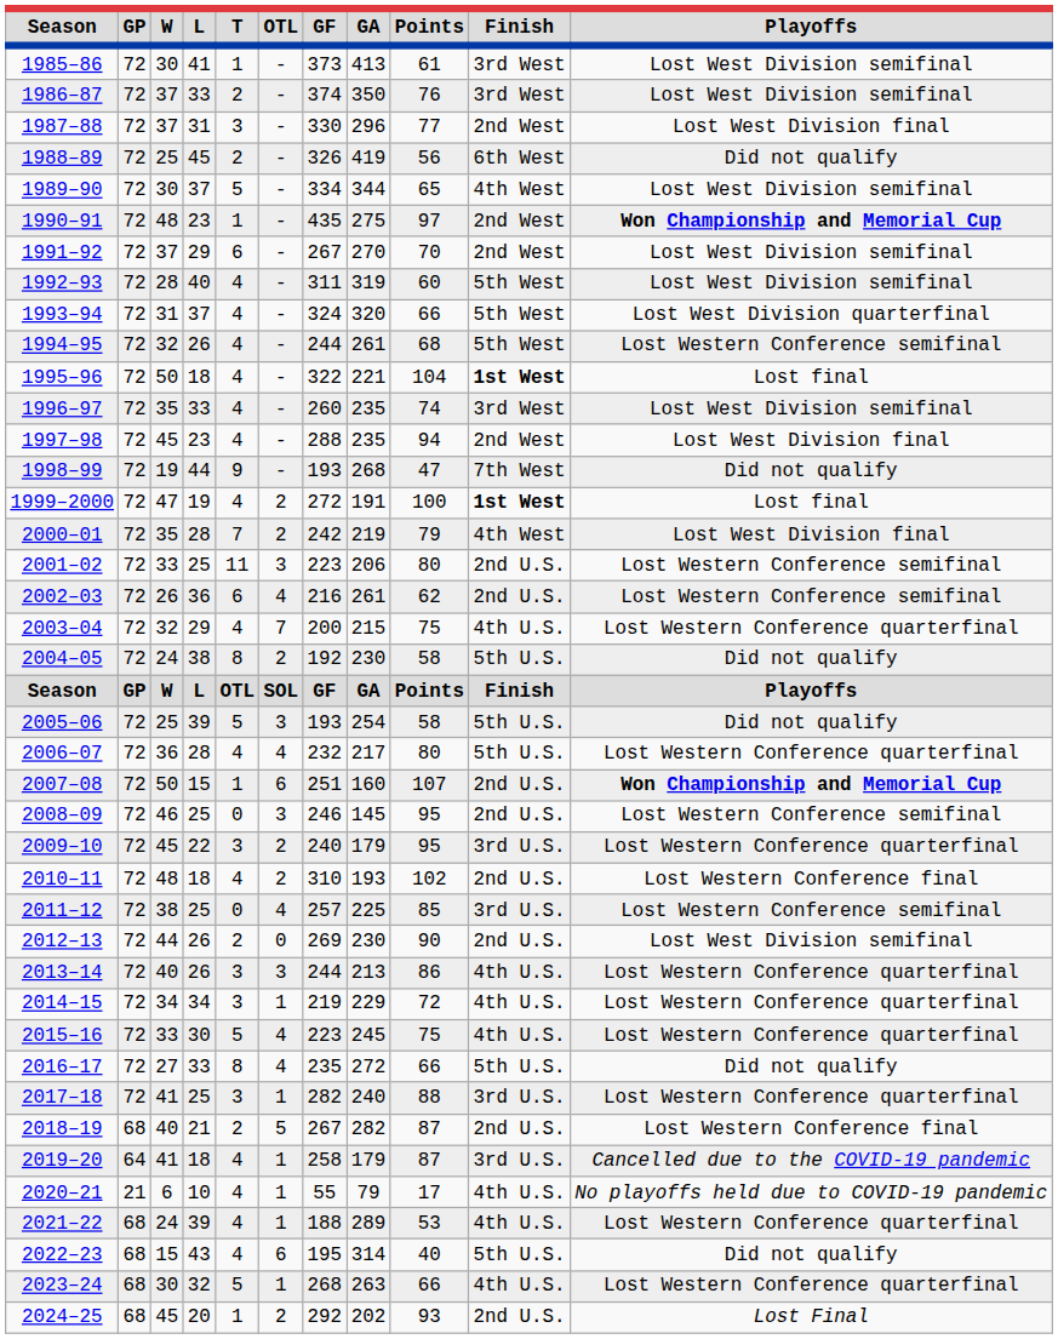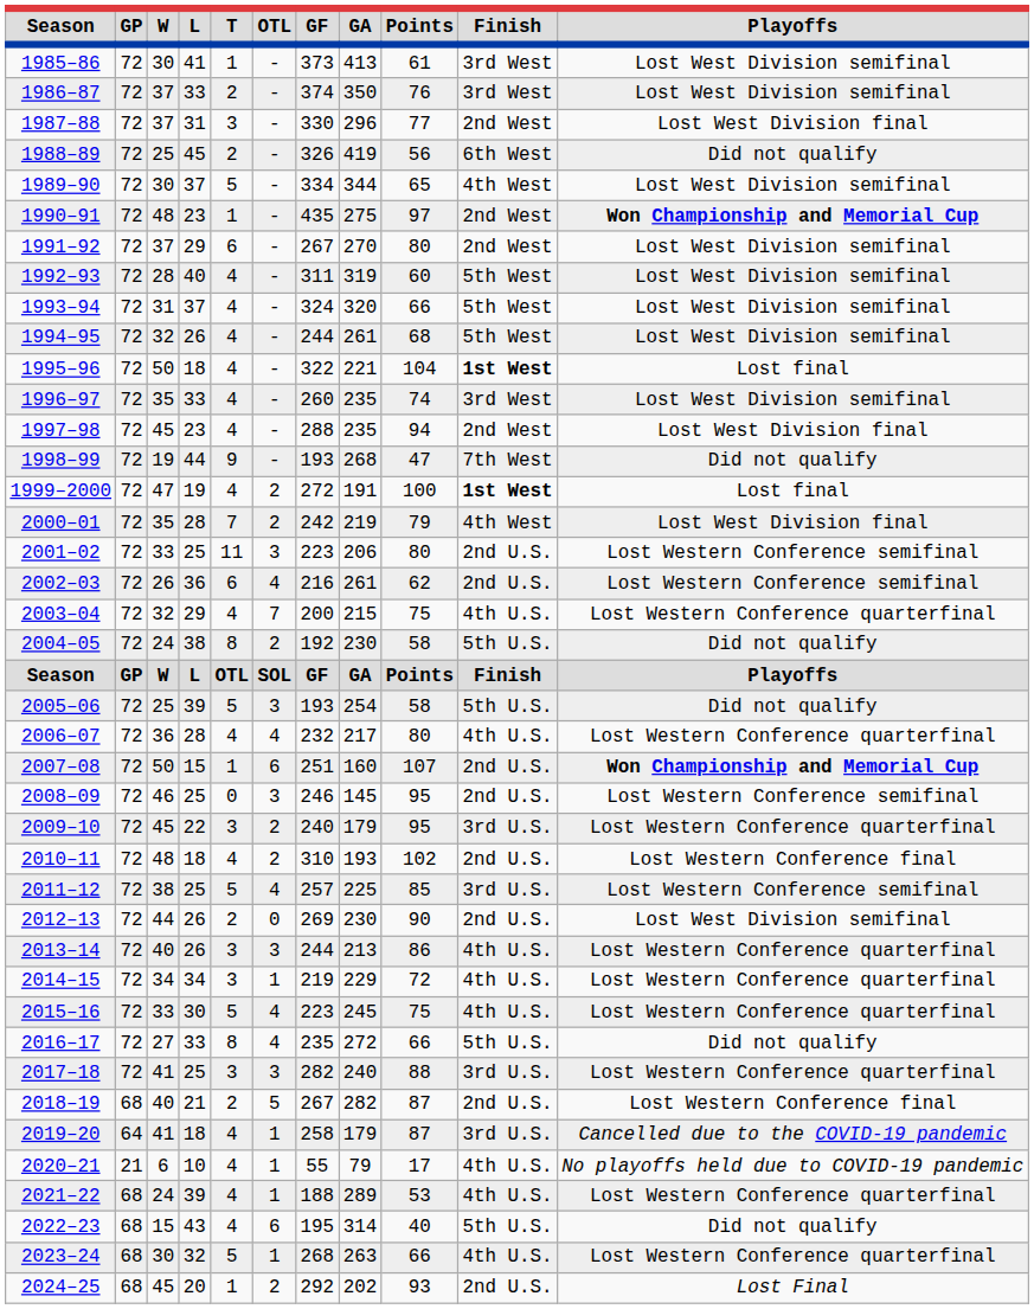 <table class="wikitable">
 <tr style="text-align:center; background:#ddd; border-top:#E03A3E 5px solid; border-bottom:#0039A6 5px solid">
 <td><strong>Season</strong></td>
 <td><strong>GP </strong></td>
 <td><strong> W </strong></td>
 <td><strong> L </strong></td>
 <td><strong> T </strong></td>
 <td><strong>OTL</strong></td>
 <td><strong>GF </strong></td>
 <td><strong>GA </strong></td>
 <td><strong>Points</strong></td>
 <td><strong>Finish</strong></td>
 <td><strong>Playoffs</strong></td>
 </tr>
 <tr style="text-align:center;">
 <td><a href='#'>1985–86</a></td>
 <td>72</td>
 <td>30</td>
 <td>41</td>
 <td>1</td>
 <td>-</td>
 <td>373</td>
 <td>413</td>
 <td>61</td>
 <td>3rd West</td>
 <td>Lost West Division semifinal</td>
 </tr>
 <tr style="text-align:center; background:#eee;">
 <td><a href='#'>1986–87</a></td>
 <td>72</td>
 <td>37</td>
 <td>33</td>
 <td>2</td>
 <td>-</td>
 <td>374</td>
 <td>350</td>
 <td>76</td>
 <td>3rd West</td>
 <td>Lost West Division semifinal</td>
 </tr>
 <tr style="text-align:center;">
 <td><a href='#'>1987–88</a></td>
 <td>72</td>
 <td>37</td>
 <td>31</td>
 <td>3</td>
 <td>-</td>
 <td>330</td>
 <td>296</td>
 <td>77</td>
 <td>2nd West</td>
 <td>Lost West Division final</td>
 </tr>
 <tr style="text-align:center; background:#eee;">
 <td><a href='#'>1988–89</a></td>
 <td>72</td>
 <td>25</td>
 <td>45</td>
 <td>2</td>
 <td>-</td>
 <td>326</td>
 <td>419</td>
 <td>56</td>
 <td>6th West</td>
 <td>Did not qualify</td>
 </tr>
 <tr style="text-align:center;">
 <td><a href='#'>1989–90</a></td>
 <td>72</td>
 <td>30</td>
 <td>37</td>
 <td>5</td>
 <td>-</td>
 <td>334</td>
 <td>344</td>
 <td>65</td>
 <td>4th West</td>
 <td>Lost West Division semifinal</td>
 </tr>
 <tr style="text-align:center; background:#eee;">
 <td><a href='#'>1990–91</a></td>
 <td>72</td>
 <td>48</td>
 <td>23</td>
 <td>1</td>
 <td>-</td>
 <td>435</td>
 <td>275</td>
 <td>97</td>
 <td>2nd West</td>
 <td><strong>Won <a href='#'>Championship</a> and <a href='#'>Memorial Cup</a></strong></td>
 </tr>
 <tr style="text-align:center;">
 <td><a href='#'>1991–92</a></td>
 <td>72</td>
 <td>37</td>
 <td>29</td>
 <td>6</td>
 <td>-</td>
 <td>267</td>
 <td>270</td>
-<td>70</td>
+<td>80</td>
 <td>2nd West</td>
 <td>Lost West Division semifinal</td>
 </tr>
 <tr style="text-align:center; background:#eee;">
 <td><a href='#'>1992–93</a></td>
 <td>72</td>
 <td>28</td>
 <td>40</td>
 <td>4</td>
 <td>-</td>
 <td>311</td>
 <td>319</td>
 <td>60</td>
 <td>5th West</td>
 <td>Lost West Division semifinal</td>
 </tr>
 <tr style="text-align:center;">
 <td><a href='#'>1993–94</a></td>
 <td>72</td>
 <td>31</td>
 <td>37</td>
 <td>4</td>
 <td>-</td>
 <td>324</td>
 <td>320</td>
 <td>66</td>
 <td>5th West</td>
-<td>Lost West Division quarterfinal</td>
+<td>Lost West Division semifinal</td>
 </tr>
 <tr style="text-align:center; background:#eee;">
 <td><a href='#'>1994–95</a></td>
 <td>72</td>
 <td>32</td>
 <td>26</td>
 <td>4</td>
 <td>-</td>
 <td>244</td>
 <td>261</td>
 <td>68</td>
 <td>5th West</td>
-<td>Lost Western Conference semifinal</td>
+<td>Lost West Division semifinal</td>
 </tr>
 <tr style="text-align:center;">
 <td><a href='#'>1995–96</a></td>
 <td>72</td>
 <td>50</td>
 <td>18</td>
 <td>4</td>
 <td>-</td>
 <td>322</td>
 <td>221</td>
 <td>104</td>
 <td><strong>1st West</strong></td>
 <td>Lost final</td>
 </tr>
 <tr style="text-align:center; background:#eee;">
 <td><a href='#'>1996–97</a></td>
 <td>72</td>
 <td>35</td>
 <td>33</td>
 <td>4</td>
 <td>-</td>
 <td>260</td>
 <td>235</td>
 <td>74</td>
 <td>3rd West</td>
 <td>Lost West Division semifinal</td>
 </tr>
 <tr style="text-align:center;">
 <td><a href='#'>1997–98</a></td>
 <td>72</td>
 <td>45</td>
 <td>23</td>
 <td>4</td>
 <td>-</td>
 <td>288</td>
 <td>235</td>
 <td>94</td>
 <td>2nd West</td>
 <td>Lost West Division final</td>
 </tr>
 <tr style="text-align:center; background:#eee;">
 <td><a href='#'>1998–99</a></td>
 <td>72</td>
 <td>19</td>
 <td>44</td>
 <td>9</td>
 <td>-</td>
 <td>193</td>
 <td>268</td>
 <td>47</td>
 <td>7th West</td>
 <td>Did not qualify</td>
 </tr>
 <tr style="text-align:center;">
 <td><a href='#'>1999–2000</a></td>
 <td>72</td>
 <td>47</td>
 <td>19</td>
 <td>4</td>
 <td>2</td>
 <td>272</td>
 <td>191</td>
 <td>100</td>
 <td><strong>1st West</strong></td>
 <td>Lost final</td>
 </tr>
 <tr style="text-align:center; background:#eee;">
 <td><a href='#'>2000–01</a></td>
 <td>72</td>
 <td>35</td>
 <td>28</td>
 <td>7</td>
 <td>2</td>
 <td>242</td>
 <td>219</td>
 <td>79</td>
 <td>4th West</td>
 <td>Lost West Division final</td>
 </tr>
 <tr style="text-align:center;">
 <td><a href='#'>2001–02</a></td>
 <td>72</td>
 <td>33</td>
 <td>25</td>
 <td>11</td>
 <td>3</td>
 <td>223</td>
 <td>206</td>
 <td>80</td>
 <td>2nd U.S.</td>
 <td>Lost Western Conference semifinal</td>
 </tr>
 <tr style="text-align:center; background:#eee;">
 <td><a href='#'>2002–03</a></td>
 <td>72</td>
 <td>26</td>
 <td>36</td>
 <td>6</td>
 <td>4</td>
 <td>216</td>
 <td>261</td>
 <td>62</td>
 <td>2nd U.S.</td>
 <td>Lost Western Conference semifinal</td>
 </tr>
 <tr style="text-align:center;">
 <td><a href='#'>2003–04</a></td>
 <td>72</td>
 <td>32</td>
 <td>29</td>
 <td>4</td>
 <td>7</td>
 <td>200</td>
 <td>215</td>
 <td>75</td>
 <td>4th U.S.</td>
 <td>Lost Western Conference quarterfinal</td>
 </tr>
 <tr style="text-align:center; background:#eee;">
 <td><a href='#'>2004–05</a></td>
 <td>72</td>
 <td>24</td>
 <td>38</td>
 <td>8</td>
 <td>2</td>
 <td>192</td>
 <td>230</td>
 <td>58</td>
 <td>5th U.S.</td>
 <td>Did not qualify</td>
 </tr>
 <tr style="text-align:center; background:#ddd;">
 <td><strong>Season</strong></td>
 <td><strong>GP </strong></td>
 <td><strong> W </strong></td>
 <td><strong> L </strong></td>
 <td><strong> OTL </strong></td>
 <td><strong>SOL</strong></td>
 <td><strong>GF </strong></td>
 <td><strong>GA </strong></td>
 <td><strong>Points</strong></td>
 <td><strong>Finish</strong></td>
 <td><strong>Playoffs</strong></td>
 </tr>
 <tr style="text-align:center; background:#eee;">
 <td><a href='#'>2005–06</a></td>
 <td>72</td>
 <td>25</td>
 <td>39</td>
 <td>5</td>
 <td>3</td>
 <td>193</td>
 <td>254</td>
 <td>58</td>
 <td>5th U.S.</td>
 <td>Did not qualify</td>
 </tr>
 <tr style="text-align:center;">
 <td><a href='#'>2006–07</a></td>
 <td>72</td>
 <td>36</td>
 <td>28</td>
 <td>4</td>
 <td>4</td>
 <td>232</td>
 <td>217</td>
 <td>80</td>
-<td>5th U.S.</td>
+<td>4th U.S.</td>
 <td>Lost Western Conference quarterfinal</td>
 </tr>
 <tr style="text-align:center; background:#eee;">
 <td><a href='#'>2007–08</a></td>
 <td>72</td>
 <td>50</td>
 <td>15</td>
 <td>1</td>
 <td>6</td>
 <td>251</td>
 <td>160</td>
 <td>107</td>
 <td>2nd U.S.</td>
 <td><strong>Won <a href='#'>Championship</a> and <a href='#'>Memorial Cup</a></strong></td>
 </tr>
 <tr style="text-align:center;">
 <td><a href='#'>2008–09</a></td>
 <td>72</td>
 <td>46</td>
 <td>25</td>
 <td>0</td>
 <td>3</td>
 <td>246</td>
 <td>145</td>
 <td>95</td>
 <td>2nd U.S.</td>
 <td>Lost Western Conference semifinal</td>
 </tr>
 <tr style="text-align:center; background:#eee;">
 <td><a href='#'>2009–10</a></td>
 <td>72</td>
 <td>45</td>
 <td>22</td>
 <td>3</td>
 <td>2</td>
 <td>240</td>
 <td>179</td>
 <td>95</td>
 <td>3rd U.S.</td>
 <td>Lost Western Conference quarterfinal</td>
 </tr>
 <tr style="text-align:center;">
 <td><a href='#'>2010–11</a></td>
 <td>72</td>
 <td>48</td>
 <td>18</td>
 <td>4</td>
 <td>2</td>
 <td>310</td>
 <td>193</td>
 <td>102</td>
 <td>2nd U.S.</td>
 <td>Lost Western Conference final</td>
 </tr>
 <tr style="text-align:center; background:#eee;">
 <td><a href='#'>2011–12</a></td>
 <td>72</td>
 <td>38</td>
 <td>25</td>
-<td>0</td>
+<td>5</td>
 <td>4</td>
 <td>257</td>
 <td>225</td>
 <td>85</td>
 <td>3rd U.S.</td>
 <td>Lost Western Conference semifinal</td>
 </tr>
 <tr style="text-align:center;">
 <td><a href='#'>2012–13</a></td>
 <td>72</td>
 <td>44</td>
 <td>26</td>
 <td>2</td>
 <td>0</td>
 <td>269</td>
 <td>230</td>
 <td>90</td>
 <td>2nd U.S.</td>
 <td>Lost West Division semifinal</td>
 </tr>
 <tr style="text-align:center; background:#eee;">
 <td><a href='#'>2013–14</a></td>
 <td>72</td>
 <td>40</td>
 <td>26</td>
 <td>3</td>
 <td>3</td>
 <td>244</td>
 <td>213</td>
 <td>86</td>
 <td>4th U.S.</td>
 <td>Lost Western Conference quarterfinal</td>
 </tr>
 <tr style="text-align:center;">
 <td><a href='#'>2014–15</a></td>
 <td>72</td>
 <td>34</td>
 <td>34</td>
 <td>3</td>
 <td>1</td>
 <td>219</td>
 <td>229</td>
 <td>72</td>
 <td>4th U.S.</td>
 <td>Lost Western Conference quarterfinal</td>
 </tr>
 <tr style="text-align:center; background:#eee;">
 <td><a href='#'>2015–16</a></td>
 <td>72</td>
 <td>33</td>
 <td>30</td>
 <td>5</td>
 <td>4</td>
 <td>223</td>
 <td>245</td>
 <td>75</td>
 <td>4th U.S.</td>
 <td>Lost Western Conference quarterfinal</td>
 </tr>
 <tr style="text-align:center;">
 <td><a href='#'>2016–17</a></td>
 <td>72</td>
 <td>27</td>
 <td>33</td>
 <td>8</td>
 <td>4</td>
 <td>235</td>
 <td>272</td>
 <td>66</td>
 <td>5th U.S.</td>
 <td>Did not qualify</td>
 </tr>
 <tr style="text-align:center; background:#eee;">
 <td><a href='#'>2017–18</a></td>
 <td>72</td>
 <td>41</td>
 <td>25</td>
 <td>3</td>
-<td>1</td>
+<td>3</td>
 <td>282</td>
 <td>240</td>
 <td>88</td>
 <td>3rd U.S.</td>
 <td>Lost Western Conference quarterfinal</td>
 </tr>
 <tr style="text-align:center;">
 <td><a href='#'>2018–19</a></td>
 <td>68</td>
 <td>40</td>
 <td>21</td>
 <td>2</td>
 <td>5</td>
 <td>267</td>
 <td>282</td>
 <td>87</td>
 <td>2nd U.S.</td>
 <td>Lost Western Conference final</td>
 </tr>
 <tr style="text-align:center; background:#eee;">
 <td><a href='#'>2019–20</a></td>
 <td>64</td>
 <td>41</td>
 <td>18</td>
 <td>4</td>
 <td>1</td>
 <td>258</td>
 <td>179</td>
 <td>87</td>
 <td>3rd U.S.</td>
 <td><em>Cancelled due to the <a href='#'>COVID-19 pandemic</a></em></td>
 </tr>
 <tr style="text-align:center;">
 <td><a href='#'>2020–21</a></td>
 <td>21</td>
 <td>6</td>
 <td>10</td>
 <td>4</td>
 <td>1</td>
 <td>55</td>
 <td>79</td>
 <td>17</td>
 <td>4th U.S.</td>
 <td><em>No playoffs held due to COVID-19 pandemic</em></td>
 </tr>
 <tr style="text-align:center; background:#eee;">
 <td><a href='#'>2021–22</a></td>
 <td>68</td>
 <td>24</td>
 <td>39</td>
 <td>4</td>
 <td>1</td>
 <td>188</td>
 <td>289</td>
 <td>53</td>
 <td>4th U.S.</td>
 <td>Lost Western Conference quarterfinal</td>
 </tr>
 <tr style="text-align:center;">
 <td><a href='#'>2022–23</a></td>
 <td>68</td>
 <td>15</td>
 <td>43</td>
 <td>4</td>
 <td>6</td>
 <td>195</td>
 <td>314</td>
 <td>40</td>
 <td>5th U.S.</td>
 <td>Did not qualify</td>
 </tr>
 <tr style="text-align:center; background:#eee;">
 <td><a href='#'>2023–24</a></td>
 <td>68</td>
 <td>30</td>
 <td>32</td>
 <td>5</td>
 <td>1</td>
 <td>268</td>
 <td>263</td>
 <td>66</td>
 <td>4th U.S.</td>
 <td>Lost Western Conference quarterfinal</td>
 </tr>
 <tr style="text-align:center;">
 <td><a href='#'>2024–25</a></td>
 <td>68</td>
 <td>45</td>
 <td>20</td>
 <td>1</td>
 <td>2</td>
 <td>292</td>
 <td>202</td>
 <td>93</td>
 <td>2nd U.S.</td>
 <td><em>Lost Final</em></td>
 </tr>
 </table>
